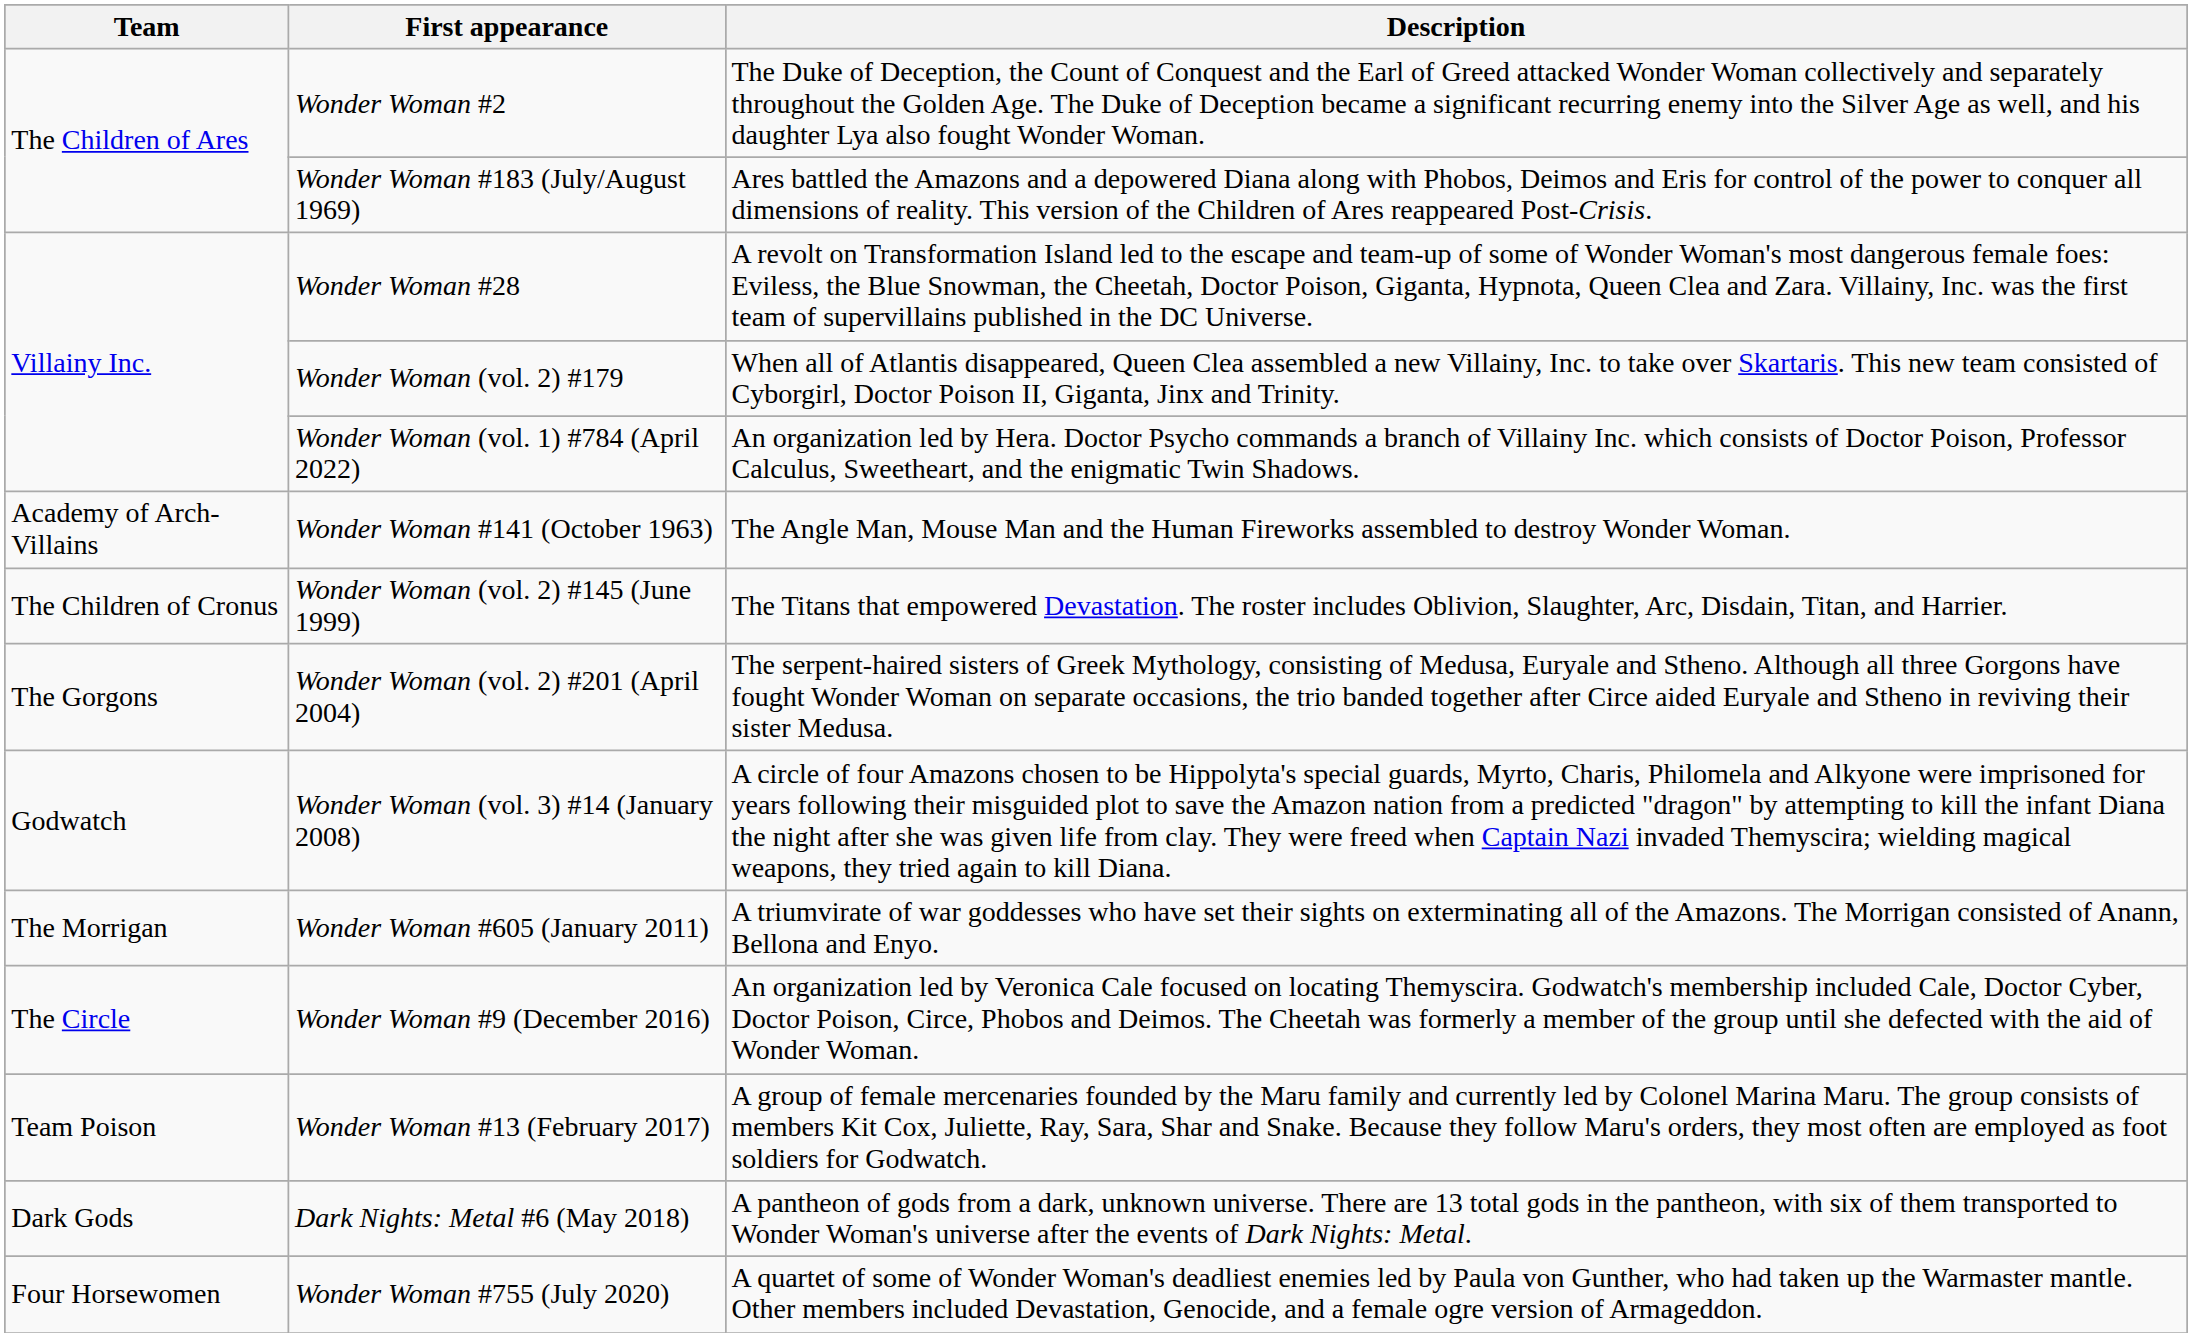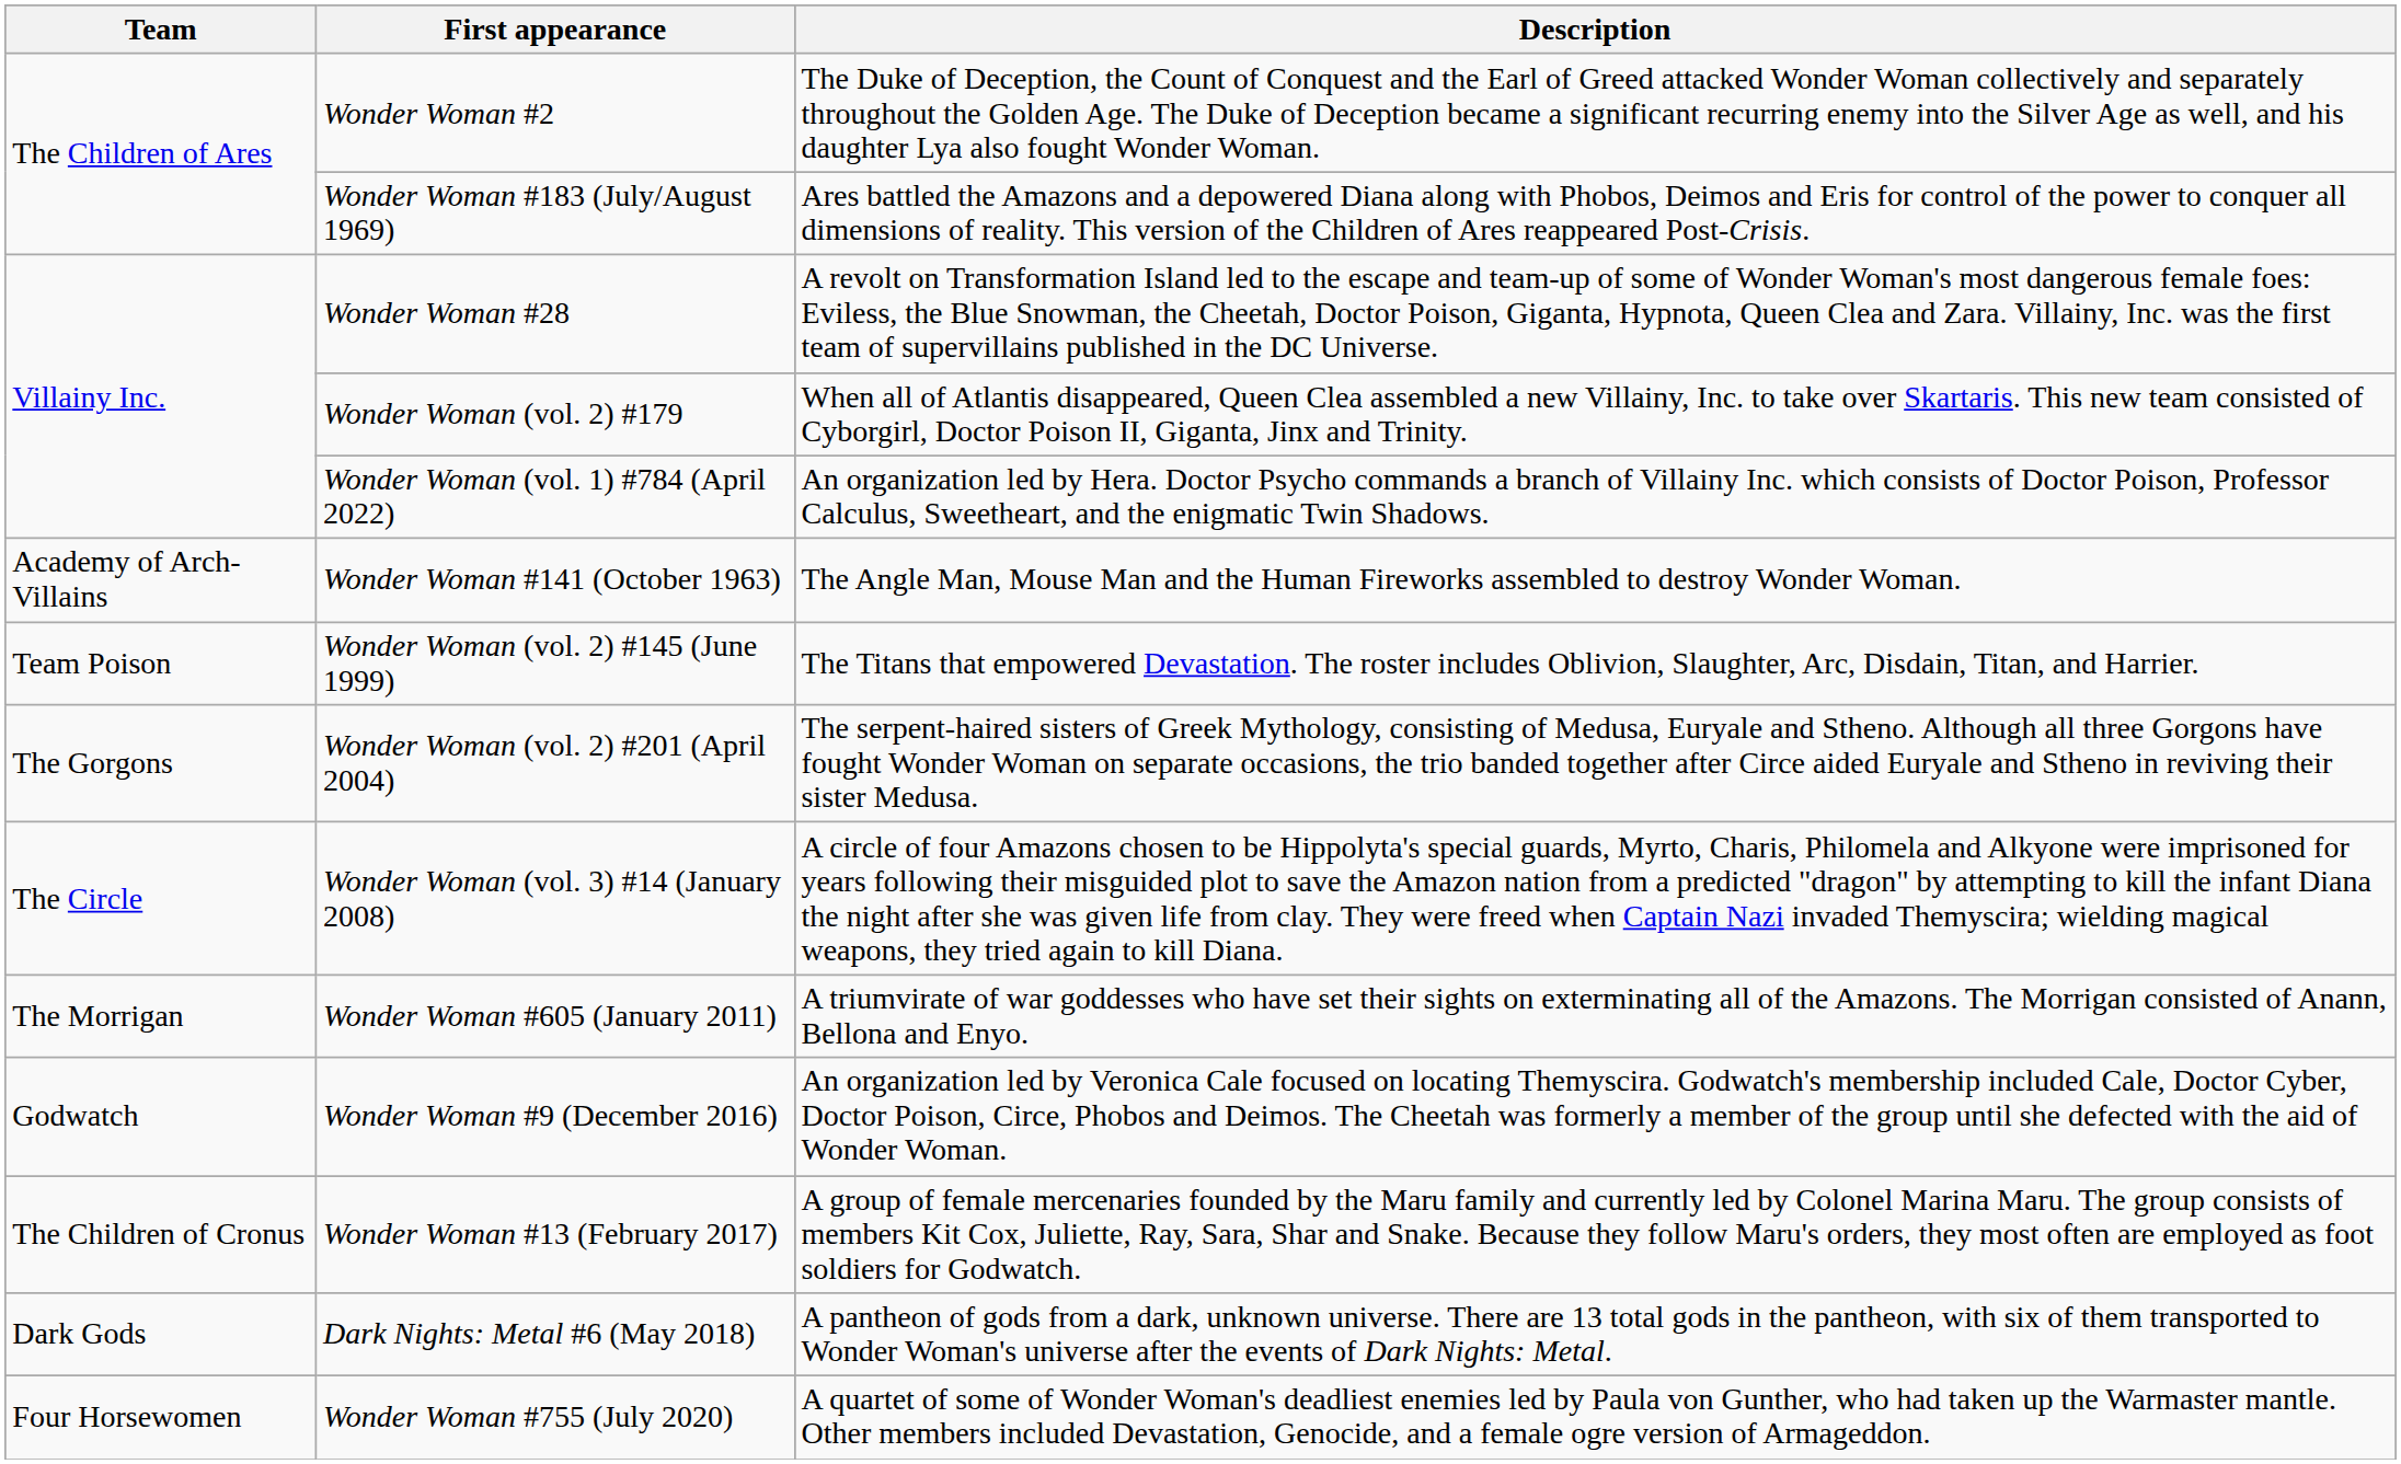 <table class="wikitable">
 <tr>
 <th width="13%">Team</th>
 <th width="20%">First appearance</th>
 <th width="67%">Description</th>
 </tr>
 <tr>
 <td Rowspan=2>The <a href='#'>Children of Ares</a></td>
 <td><em>Wonder Woman</em> #2</td>
 <td>The Duke of Deception, the Count of Conquest and the Earl of Greed attacked Wonder Woman collectively and separately throughout the Golden Age. The Duke of Deception became a significant recurring enemy into the Silver Age as well, and his daughter Lya also fought Wonder Woman.</td>
 </tr>
 <tr>
 <td><em>Wonder Woman</em> #183 (July/August 1969)</td>
 <td>Ares battled the Amazons and a depowered Diana along with Phobos, Deimos and Eris for control of the power to conquer all dimensions of reality. This version of the Children of Ares reappeared Post-<em>Crisis</em>.</td>
 </tr>
 <tr>
 <td Rowspan=3><a href='#'>Villainy Inc.</a></td>
 <td><em>Wonder Woman</em> #28</td>
 <td>A revolt on Transformation Island led to the escape and team-up of some of Wonder Woman's most dangerous female foes: Eviless, the Blue Snowman, the Cheetah, Doctor Poison, Giganta, Hypnota, Queen Clea and Zara. Villainy, Inc. was the first team of supervillains published in the DC Universe.</td>
 </tr>
 <tr>
 <td><em>Wonder Woman</em> (vol. 2) #179</td>
 <td>When all of Atlantis disappeared, Queen Clea assembled a new Villainy, Inc. to take over <a href='#'>Skartaris</a>. This new team consisted of Cyborgirl, Doctor Poison II, Giganta, Jinx and Trinity.</td>
 </tr>
 <tr>
 <td><em>Wonder Woman</em> (vol. 1) #784 (April 2022)</td>
 <td>An organization led by Hera. Doctor Psycho commands a branch of Villainy Inc. which consists of Doctor Poison, Professor Calculus, Sweetheart, and the enigmatic Twin Shadows.</td>
 </tr>
 <tr>
 <td>Academy of Arch-Villains</td>
 <td><em>Wonder Woman</em> #141 (October 1963)</td>
 <td>The Angle Man, Mouse Man and the Human Fireworks assembled to destroy Wonder Woman.</td>
 </tr>
 <tr>
-<td>The Children of Cronus</td>
+<td>Team Poison</td>
 <td><em>Wonder Woman</em> (vol. 2) #145 (June 1999)</td>
 <td>The Titans that empowered <a href='#'>Devastation</a>. The roster includes Oblivion, Slaughter, Arc, Disdain, Titan, and Harrier.</td>
 </tr>
 <tr>
 <td>The Gorgons</td>
 <td><em>Wonder Woman</em> (vol. 2) #201 (April 2004)</td>
 <td>The serpent-haired sisters of Greek Mythology, consisting of Medusa, Euryale and Stheno. Although all three Gorgons have fought Wonder Woman on separate occasions, the trio banded together after Circe aided Euryale and Stheno in reviving their sister Medusa.</td>
 </tr>
 <tr>
-<td>Godwatch</td>
+<td>The <a href='#'>Circle</a></td>
 <td><em>Wonder Woman</em> (vol. 3) #14 (January 2008)</td>
 <td>A circle of four Amazons chosen to be Hippolyta's special guards, Myrto, Charis, Philomela and Alkyone were imprisoned for years following their misguided plot to save the Amazon nation from a predicted "dragon" by attempting to kill the infant Diana the night after she was given life from clay. They were freed when <a href='#'>Captain Nazi</a> invaded Themyscira; wielding magical weapons, they tried again to kill Diana.</td>
 </tr>
 <tr>
 <td>The Morrigan</td>
 <td><em>Wonder Woman</em> #605 (January 2011)</td>
 <td>A triumvirate of war goddesses who have set their sights on exterminating all of the Amazons. The Morrigan consisted of Anann, Bellona and Enyo.</td>
 </tr>
 <tr>
-<td>The <a href='#'>Circle</a></td>
+<td>Godwatch</td>
 <td><em>Wonder Woman</em> #9 (December 2016)</td>
 <td>An organization led by Veronica Cale focused on locating Themyscira. Godwatch's membership included Cale, Doctor Cyber, Doctor Poison, Circe, Phobos and Deimos. The Cheetah was formerly a member of the group until she defected with the aid of Wonder Woman.</td>
 </tr>
 <tr>
-<td>Team Poison</td>
+<td>The Children of Cronus</td>
 <td><em>Wonder Woman</em> #13 (February 2017)</td>
 <td>A group of female mercenaries founded by the Maru family and currently led by Colonel Marina Maru. The group consists of members Kit Cox, Juliette, Ray, Sara, Shar and Snake. Because they follow Maru's orders, they most often are employed as foot soldiers for Godwatch.</td>
 </tr>
 <tr>
 <td>Dark Gods</td>
 <td><em>Dark Nights: Metal</em> #6 (May 2018)</td>
 <td>A pantheon of gods from a dark, unknown universe. There are 13 total gods in the pantheon, with six of them transported to Wonder Woman's universe after the events of <em>Dark Nights: Metal</em>.</td>
 </tr>
 <tr>
 <td>Four Horsewomen</td>
 <td><em>Wonder Woman</em> #755 (July 2020)</td>
 <td>A quartet of some of Wonder Woman's deadliest enemies led by Paula von Gunther, who had taken up the Warmaster mantle. Other members included Devastation, Genocide, and a female ogre version of Armageddon.</td>
 </tr>
 </table>
